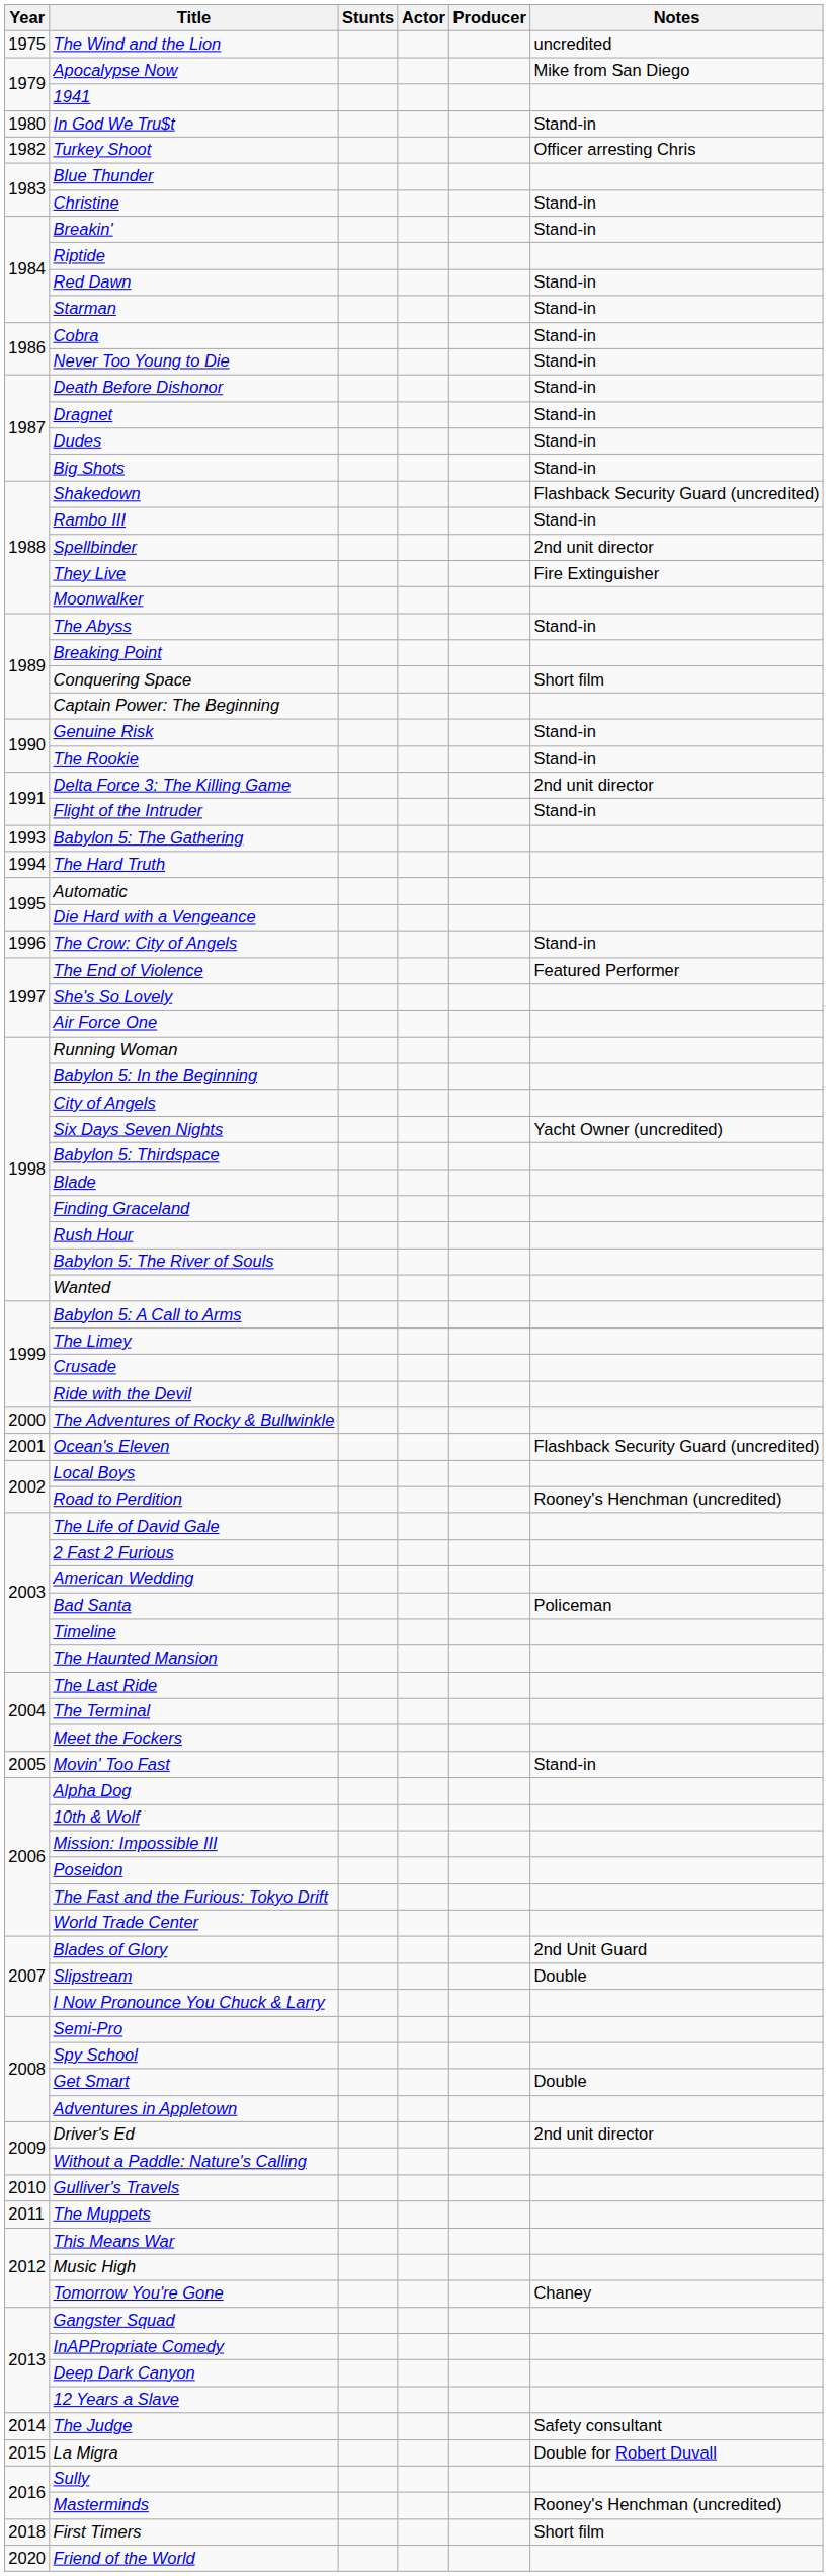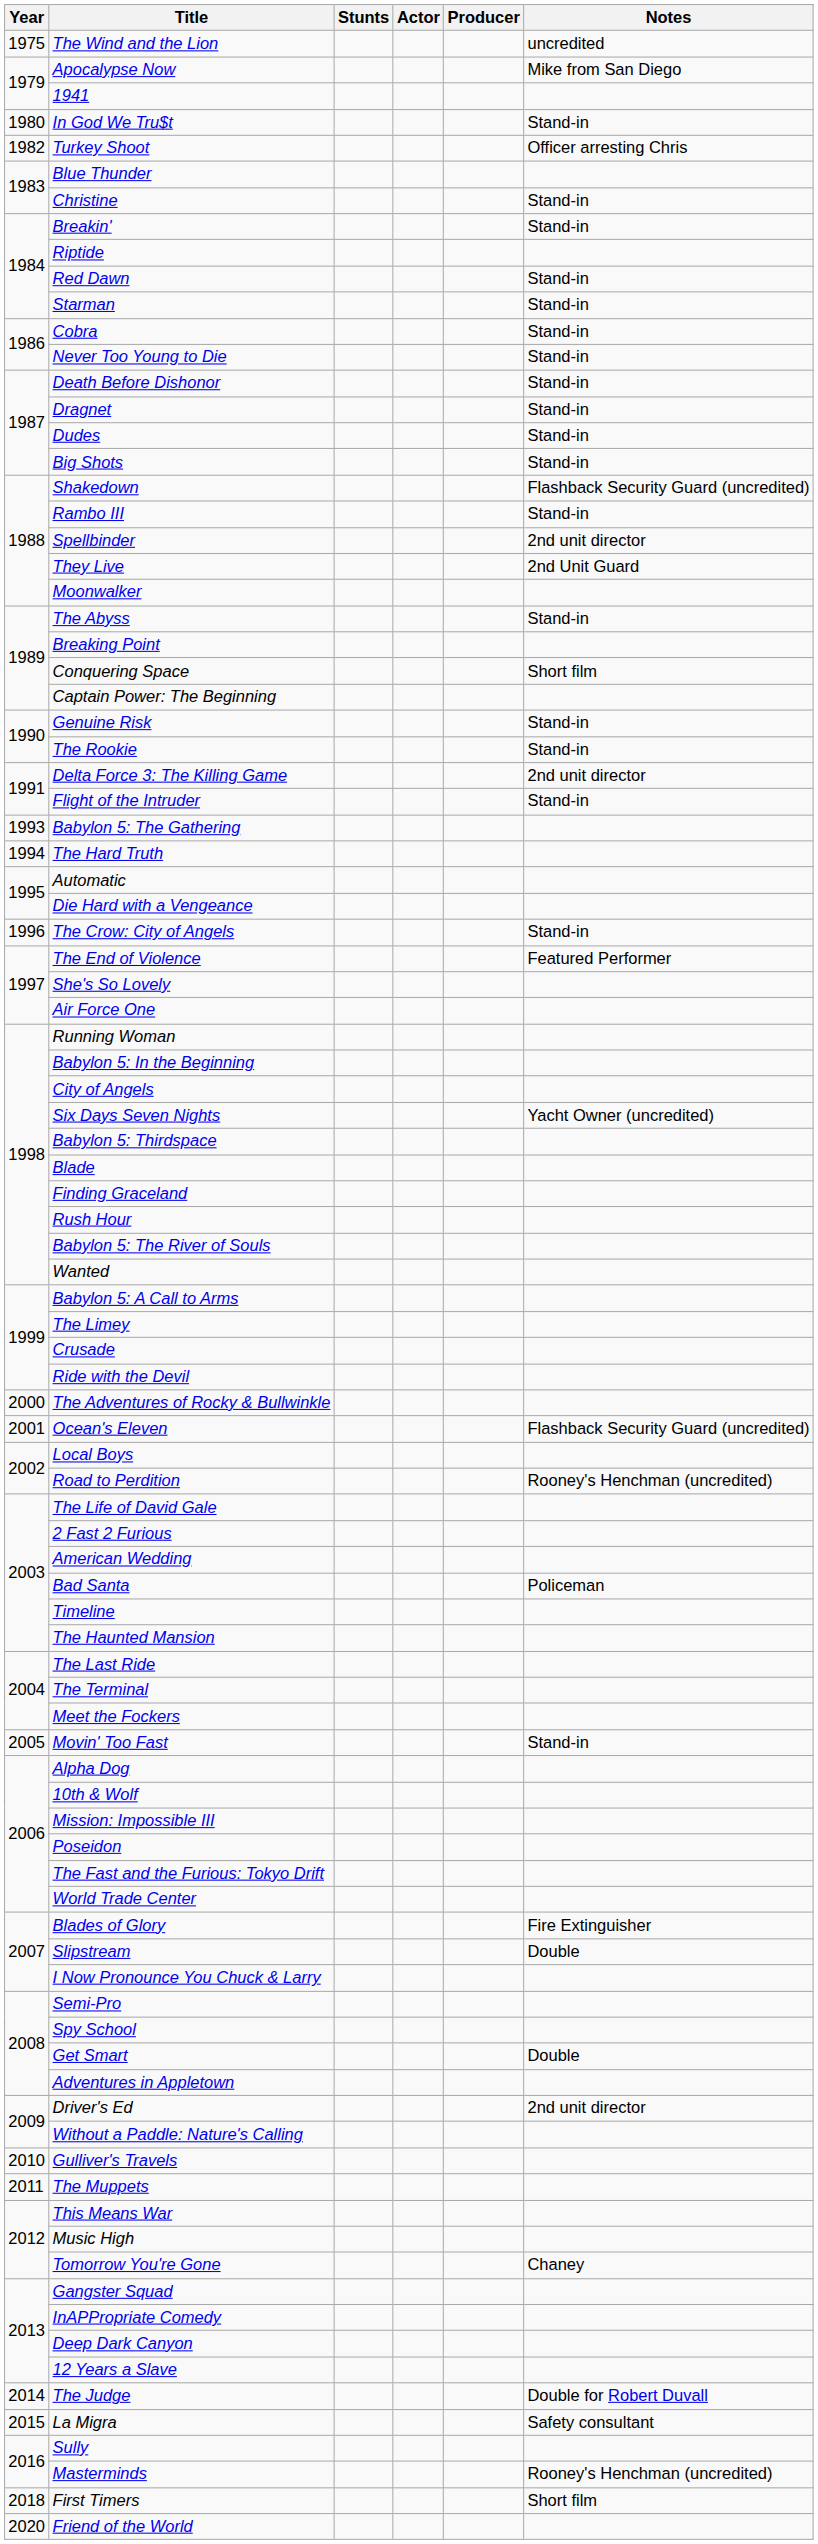 <table class="wikitable sortable">
 <tr>
 <th>Year</th>
 <th>Title</th>
 <th>Stunts</th>
 <th>Actor</th>
 <th>Producer</th>
 <th>Notes</th>
 </tr>
 <tr>
 <td>1975</td>
 <td><em><a href='#'>The Wind and the Lion</a></em></td>
 <td></td>
 <td></td>
 <td></td>
 <td>uncredited</td>
 </tr>
 <tr>
 <td rowspan="2">1979</td>
 <td><em><a href='#'>Apocalypse Now</a></em></td>
 <td></td>
 <td></td>
 <td></td>
 <td>Mike from San Diego</td>
 </tr>
 <tr>
 <td><em><a href='#'>1941</a></em></td>
 <td></td>
 <td></td>
 <td></td>
 <td></td>
 </tr>
 <tr>
 <td>1980</td>
 <td><em><a href='#'>In God We Tru$t</a></em></td>
 <td></td>
 <td></td>
 <td></td>
 <td>Stand-in</td>
 </tr>
 <tr>
 <td>1982</td>
 <td><em><a href='#'>Turkey Shoot</a></em></td>
 <td></td>
 <td></td>
 <td></td>
 <td>Officer arresting Chris</td>
 </tr>
 <tr>
 <td rowspan="2">1983</td>
 <td><em><a href='#'>Blue Thunder</a></em></td>
 <td></td>
 <td></td>
 <td></td>
 <td></td>
 </tr>
 <tr>
 <td><em><a href='#'>Christine</a></em></td>
 <td></td>
 <td></td>
 <td></td>
 <td>Stand-in</td>
 </tr>
 <tr>
 <td rowspan="4">1984</td>
 <td><em><a href='#'>Breakin'</a></em></td>
 <td></td>
 <td></td>
 <td></td>
 <td>Stand-in</td>
 </tr>
 <tr>
 <td><em><a href='#'>Riptide</a></em></td>
 <td></td>
 <td></td>
 <td></td>
 <td></td>
 </tr>
 <tr>
 <td><em><a href='#'>Red Dawn</a></em></td>
 <td></td>
 <td></td>
 <td></td>
 <td>Stand-in</td>
 </tr>
 <tr>
 <td><em><a href='#'>Starman</a></em></td>
 <td></td>
 <td></td>
 <td></td>
 <td>Stand-in</td>
 </tr>
 <tr>
 <td rowspan="2">1986</td>
 <td><em><a href='#'>Cobra</a></em></td>
 <td></td>
 <td></td>
 <td></td>
 <td>Stand-in</td>
 </tr>
 <tr>
 <td><em><a href='#'>Never Too Young to Die</a></em></td>
 <td></td>
 <td></td>
 <td></td>
 <td>Stand-in</td>
 </tr>
 <tr>
 <td rowspan="4">1987</td>
 <td><em><a href='#'>Death Before Dishonor</a></em></td>
 <td></td>
 <td></td>
 <td></td>
 <td>Stand-in</td>
 </tr>
 <tr>
 <td><em><a href='#'>Dragnet</a></em></td>
 <td></td>
 <td></td>
 <td></td>
 <td>Stand-in</td>
 </tr>
 <tr>
 <td><a href='#'><em>Dudes</em></a></td>
 <td></td>
 <td></td>
 <td></td>
 <td>Stand-in</td>
 </tr>
 <tr>
 <td><em><a href='#'>Big Shots</a></em></td>
 <td></td>
 <td></td>
 <td></td>
 <td>Stand-in</td>
 </tr>
 <tr>
 <td rowspan="5">1988</td>
 <td><em><a href='#'>Shakedown</a></em></td>
 <td></td>
 <td></td>
 <td></td>
 <td>Flashback Security Guard (uncredited)</td>
 </tr>
 <tr>
 <td><em><a href='#'>Rambo III</a></em></td>
 <td></td>
 <td></td>
 <td></td>
 <td>Stand-in</td>
 </tr>
 <tr>
 <td><em><a href='#'>Spellbinder</a></em></td>
 <td></td>
 <td></td>
 <td></td>
 <td>2nd unit director</td>
 </tr>
 <tr>
 <td><em><a href='#'>They Live</a></em></td>
 <td></td>
 <td></td>
 <td></td>
-<td>Fire Extinguisher</td>
+<td>2nd Unit Guard</td>
 </tr>
 <tr>
 <td><em><a href='#'>Moonwalker</a></em></td>
 <td></td>
 <td></td>
 <td></td>
 <td></td>
 </tr>
 <tr>
 <td rowspan="4">1989</td>
 <td><em><a href='#'>The Abyss</a></em></td>
 <td></td>
 <td></td>
 <td></td>
 <td>Stand-in</td>
 </tr>
 <tr>
 <td><em><a href='#'>Breaking Point</a></em></td>
 <td></td>
 <td></td>
 <td></td>
 <td></td>
 </tr>
 <tr>
 <td><em>Conquering Space</em></td>
 <td></td>
 <td></td>
 <td></td>
 <td>Short film</td>
 </tr>
 <tr>
 <td><em>Captain Power: The Beginning</em></td>
 <td></td>
 <td></td>
 <td></td>
 <td></td>
 </tr>
 <tr>
 <td rowspan="2">1990</td>
 <td><em><a href='#'>Genuine Risk</a></em></td>
 <td></td>
 <td></td>
 <td></td>
 <td>Stand-in</td>
 </tr>
 <tr>
 <td><em><a href='#'>The Rookie</a></em></td>
 <td></td>
 <td></td>
 <td></td>
 <td>Stand-in</td>
 </tr>
 <tr>
 <td rowspan="2">1991</td>
 <td><em><a href='#'>Delta Force 3: The Killing Game</a></em></td>
 <td></td>
 <td></td>
 <td></td>
 <td>2nd unit director</td>
 </tr>
 <tr>
 <td><em><a href='#'>Flight of the Intruder</a></em></td>
 <td></td>
 <td></td>
 <td></td>
 <td>Stand-in</td>
 </tr>
 <tr>
 <td>1993</td>
 <td><em><a href='#'>Babylon 5: The Gathering</a></em></td>
 <td></td>
 <td></td>
 <td></td>
 <td></td>
 </tr>
 <tr>
 <td>1994</td>
 <td><em><a href='#'>The Hard Truth</a></em></td>
 <td></td>
 <td></td>
 <td></td>
 <td></td>
 </tr>
 <tr>
 <td rowspan="2">1995</td>
 <td><em>Automatic</em></td>
 <td></td>
 <td></td>
 <td></td>
 <td></td>
 </tr>
 <tr>
 <td><em><a href='#'>Die Hard with a Vengeance</a></em></td>
 <td></td>
 <td></td>
 <td></td>
 <td></td>
 </tr>
 <tr>
 <td>1996</td>
 <td><em><a href='#'>The Crow: City of Angels</a></em></td>
 <td></td>
 <td></td>
 <td></td>
 <td>Stand-in</td>
 </tr>
 <tr>
 <td rowspan="3">1997</td>
 <td><em><a href='#'>The End of Violence</a></em></td>
 <td></td>
 <td></td>
 <td></td>
 <td>Featured Performer</td>
 </tr>
 <tr>
 <td><em><a href='#'>She's So Lovely</a></em></td>
 <td></td>
 <td></td>
 <td></td>
 <td></td>
 </tr>
 <tr>
 <td><em><a href='#'>Air Force One</a></em></td>
 <td></td>
 <td></td>
 <td></td>
 <td></td>
 </tr>
 <tr>
 <td rowspan="10">1998</td>
 <td><em>Running Woman</em></td>
 <td></td>
 <td></td>
 <td></td>
 <td></td>
 </tr>
 <tr>
 <td><em><a href='#'>Babylon 5: In the Beginning</a></em></td>
 <td></td>
 <td></td>
 <td></td>
 <td></td>
 </tr>
 <tr>
 <td><em><a href='#'>City of Angels</a></em></td>
 <td></td>
 <td></td>
 <td></td>
 <td></td>
 </tr>
 <tr>
 <td><em><a href='#'>Six Days Seven Nights</a></em></td>
 <td></td>
 <td></td>
 <td></td>
 <td>Yacht Owner (uncredited)</td>
 </tr>
 <tr>
 <td><em><a href='#'>Babylon 5: Thirdspace</a></em></td>
 <td></td>
 <td></td>
 <td></td>
 <td></td>
 </tr>
 <tr>
 <td><em><a href='#'>Blade</a></em></td>
 <td></td>
 <td></td>
 <td></td>
 <td></td>
 </tr>
 <tr>
 <td><em><a href='#'>Finding Graceland</a></em></td>
 <td></td>
 <td></td>
 <td></td>
 <td></td>
 </tr>
 <tr>
 <td><em><a href='#'>Rush Hour</a></em></td>
 <td></td>
 <td></td>
 <td></td>
 <td></td>
 </tr>
 <tr>
 <td><em><a href='#'>Babylon 5: The River of Souls</a></em></td>
 <td></td>
 <td></td>
 <td></td>
 <td></td>
 </tr>
 <tr>
 <td><em>Wanted</em></td>
 <td></td>
 <td></td>
 <td></td>
 <td></td>
 </tr>
 <tr>
 <td rowspan="4">1999</td>
 <td><em><a href='#'>Babylon 5: A Call to Arms</a></em></td>
 <td></td>
 <td></td>
 <td></td>
 <td></td>
 </tr>
 <tr>
 <td><em><a href='#'>The Limey</a></em></td>
 <td></td>
 <td></td>
 <td></td>
 <td></td>
 </tr>
 <tr>
 <td><em><a href='#'>Crusade</a></em></td>
 <td></td>
 <td></td>
 <td></td>
 <td></td>
 </tr>
 <tr>
 <td><em><a href='#'>Ride with the Devil</a></em></td>
 <td></td>
 <td></td>
 <td></td>
 <td></td>
 </tr>
 <tr>
 <td>2000</td>
 <td><em><a href='#'>The Adventures of Rocky & Bullwinkle</a></em></td>
 <td></td>
 <td></td>
 <td></td>
 <td></td>
 </tr>
 <tr>
 <td>2001</td>
 <td><em><a href='#'>Ocean's Eleven</a></em></td>
 <td></td>
 <td></td>
 <td></td>
 <td>Flashback Security Guard (uncredited)</td>
 </tr>
 <tr>
 <td rowspan="2">2002</td>
 <td><em><a href='#'>Local Boys</a></em></td>
 <td></td>
 <td></td>
 <td></td>
 <td></td>
 </tr>
 <tr>
 <td><em><a href='#'>Road to Perdition</a></em></td>
 <td></td>
 <td></td>
 <td></td>
 <td>Rooney's Henchman (uncredited)</td>
 </tr>
 <tr>
 <td rowspan="6">2003</td>
 <td><em><a href='#'>The Life of David Gale</a></em></td>
 <td></td>
 <td></td>
 <td></td>
 <td></td>
 </tr>
 <tr>
 <td><em><a href='#'>2 Fast 2 Furious</a></em></td>
 <td></td>
 <td></td>
 <td></td>
 <td></td>
 </tr>
 <tr>
 <td><em><a href='#'>American Wedding</a></em></td>
 <td></td>
 <td></td>
 <td></td>
 <td></td>
 </tr>
 <tr>
 <td><em><a href='#'>Bad Santa</a></em></td>
 <td></td>
 <td></td>
 <td></td>
 <td>Policeman</td>
 </tr>
 <tr>
 <td><em><a href='#'>Timeline</a></em></td>
 <td></td>
 <td></td>
 <td></td>
 <td></td>
 </tr>
 <tr>
 <td><em><a href='#'>The Haunted Mansion</a></em></td>
 <td></td>
 <td></td>
 <td></td>
 <td></td>
 </tr>
 <tr>
 <td rowspan="3">2004</td>
 <td><em><a href='#'>The Last Ride</a></em></td>
 <td></td>
 <td></td>
 <td></td>
 <td></td>
 </tr>
 <tr>
 <td><em><a href='#'>The Terminal</a></em></td>
 <td></td>
 <td></td>
 <td></td>
 <td></td>
 </tr>
 <tr>
 <td><em><a href='#'>Meet the Fockers</a></em></td>
 <td></td>
 <td></td>
 <td></td>
 <td></td>
 </tr>
 <tr>
 <td>2005</td>
 <td><em><a href='#'>Movin' Too Fast</a></em></td>
 <td></td>
 <td></td>
 <td></td>
 <td>Stand-in</td>
 </tr>
 <tr>
 <td rowspan="6">2006</td>
 <td><em><a href='#'>Alpha Dog</a></em></td>
 <td></td>
 <td></td>
 <td></td>
 <td></td>
 </tr>
 <tr>
 <td><em><a href='#'>10th & Wolf</a></em></td>
 <td></td>
 <td></td>
 <td></td>
 <td></td>
 </tr>
 <tr>
 <td><em><a href='#'>Mission: Impossible III</a></em></td>
 <td></td>
 <td></td>
 <td></td>
 <td></td>
 </tr>
 <tr>
 <td><em><a href='#'>Poseidon</a></em></td>
 <td></td>
 <td></td>
 <td></td>
 <td></td>
 </tr>
 <tr>
 <td><em><a href='#'>The Fast and the Furious: Tokyo Drift</a></em></td>
 <td></td>
 <td></td>
 <td></td>
 <td></td>
 </tr>
 <tr>
 <td><em><a href='#'>World Trade Center</a></em></td>
 <td></td>
 <td></td>
 <td></td>
 <td></td>
 </tr>
 <tr>
 <td rowspan="3">2007</td>
 <td><em><a href='#'>Blades of Glory</a></em></td>
 <td></td>
 <td></td>
 <td></td>
-<td>2nd Unit Guard</td>
+<td>Fire Extinguisher</td>
 </tr>
 <tr>
 <td><em><a href='#'>Slipstream</a></em></td>
 <td></td>
 <td></td>
 <td></td>
 <td>Double</td>
 </tr>
 <tr>
 <td><em><a href='#'>I Now Pronounce You Chuck & Larry</a></em></td>
 <td></td>
 <td></td>
 <td></td>
 <td></td>
 </tr>
 <tr>
 <td rowspan="4">2008</td>
 <td><em><a href='#'>Semi-Pro</a></em></td>
 <td></td>
 <td></td>
 <td></td>
 <td></td>
 </tr>
 <tr>
 <td><em><a href='#'>Spy School</a></em></td>
 <td></td>
 <td></td>
 <td></td>
 <td></td>
 </tr>
 <tr>
 <td><em><a href='#'>Get Smart</a></em></td>
 <td></td>
 <td></td>
 <td></td>
 <td>Double</td>
 </tr>
 <tr>
 <td><em><a href='#'>Adventures in Appletown</a></em></td>
 <td></td>
 <td></td>
 <td></td>
 <td></td>
 </tr>
 <tr>
 <td rowspan="2">2009</td>
 <td><em>Driver's Ed</em></td>
 <td></td>
 <td></td>
 <td></td>
 <td>2nd unit director</td>
 </tr>
 <tr>
 <td><em><a href='#'>Without a Paddle: Nature's Calling</a></em></td>
 <td></td>
 <td></td>
 <td></td>
 <td></td>
 </tr>
 <tr>
 <td>2010</td>
 <td><em><a href='#'>Gulliver's Travels</a></em></td>
 <td></td>
 <td></td>
 <td></td>
 <td></td>
 </tr>
 <tr>
 <td>2011</td>
 <td><em><a href='#'>The Muppets</a></em></td>
 <td></td>
 <td></td>
 <td></td>
 <td></td>
 </tr>
 <tr>
 <td rowspan="3">2012</td>
 <td><em><a href='#'>This Means War</a></em></td>
 <td></td>
 <td></td>
 <td></td>
 <td></td>
 </tr>
 <tr>
 <td><em>Music High</em></td>
 <td></td>
 <td></td>
 <td></td>
 <td></td>
 </tr>
 <tr>
 <td><em><a href='#'>Tomorrow You're Gone</a></em></td>
 <td></td>
 <td></td>
 <td></td>
 <td>Chaney</td>
 </tr>
 <tr>
 <td rowspan="4">2013</td>
 <td><em><a href='#'>Gangster Squad</a></em></td>
 <td></td>
 <td></td>
 <td></td>
 <td></td>
 </tr>
 <tr>
 <td><em><a href='#'>InAPPropriate Comedy</a></em></td>
 <td></td>
 <td></td>
 <td></td>
 <td></td>
 </tr>
 <tr>
 <td><em><a href='#'>Deep Dark Canyon</a></em></td>
 <td></td>
 <td></td>
 <td></td>
 <td></td>
 </tr>
 <tr>
 <td><em><a href='#'>12 Years a Slave</a></em></td>
 <td></td>
 <td></td>
 <td></td>
 <td></td>
 </tr>
 <tr>
 <td>2014</td>
 <td><em><a href='#'>The Judge</a></em></td>
 <td></td>
 <td></td>
 <td></td>
-<td>Safety consultant</td>
+<td>Double for <a href='#'>Robert Duvall</a></td>
 </tr>
 <tr>
 <td>2015</td>
 <td><em>La Migra</em></td>
 <td></td>
 <td></td>
 <td></td>
-<td>Double for <a href='#'>Robert Duvall</a></td>
+<td>Safety consultant</td>
 </tr>
 <tr>
 <td rowspan="2">2016</td>
 <td><em><a href='#'>Sully</a></em></td>
 <td></td>
 <td></td>
 <td></td>
 <td></td>
 </tr>
 <tr>
 <td><em><a href='#'>Masterminds</a></em></td>
 <td></td>
 <td></td>
 <td></td>
 <td>Rooney's Henchman (uncredited)</td>
 </tr>
 <tr>
 <td>2018</td>
 <td><em>First Timers</em></td>
 <td></td>
 <td></td>
 <td></td>
 <td>Short film</td>
 </tr>
 <tr>
 <td>2020</td>
 <td><em><a href='#'>Friend of the World</a></em></td>
 <td></td>
 <td></td>
 <td></td>
 <td></td>
 </tr>
 </table>
